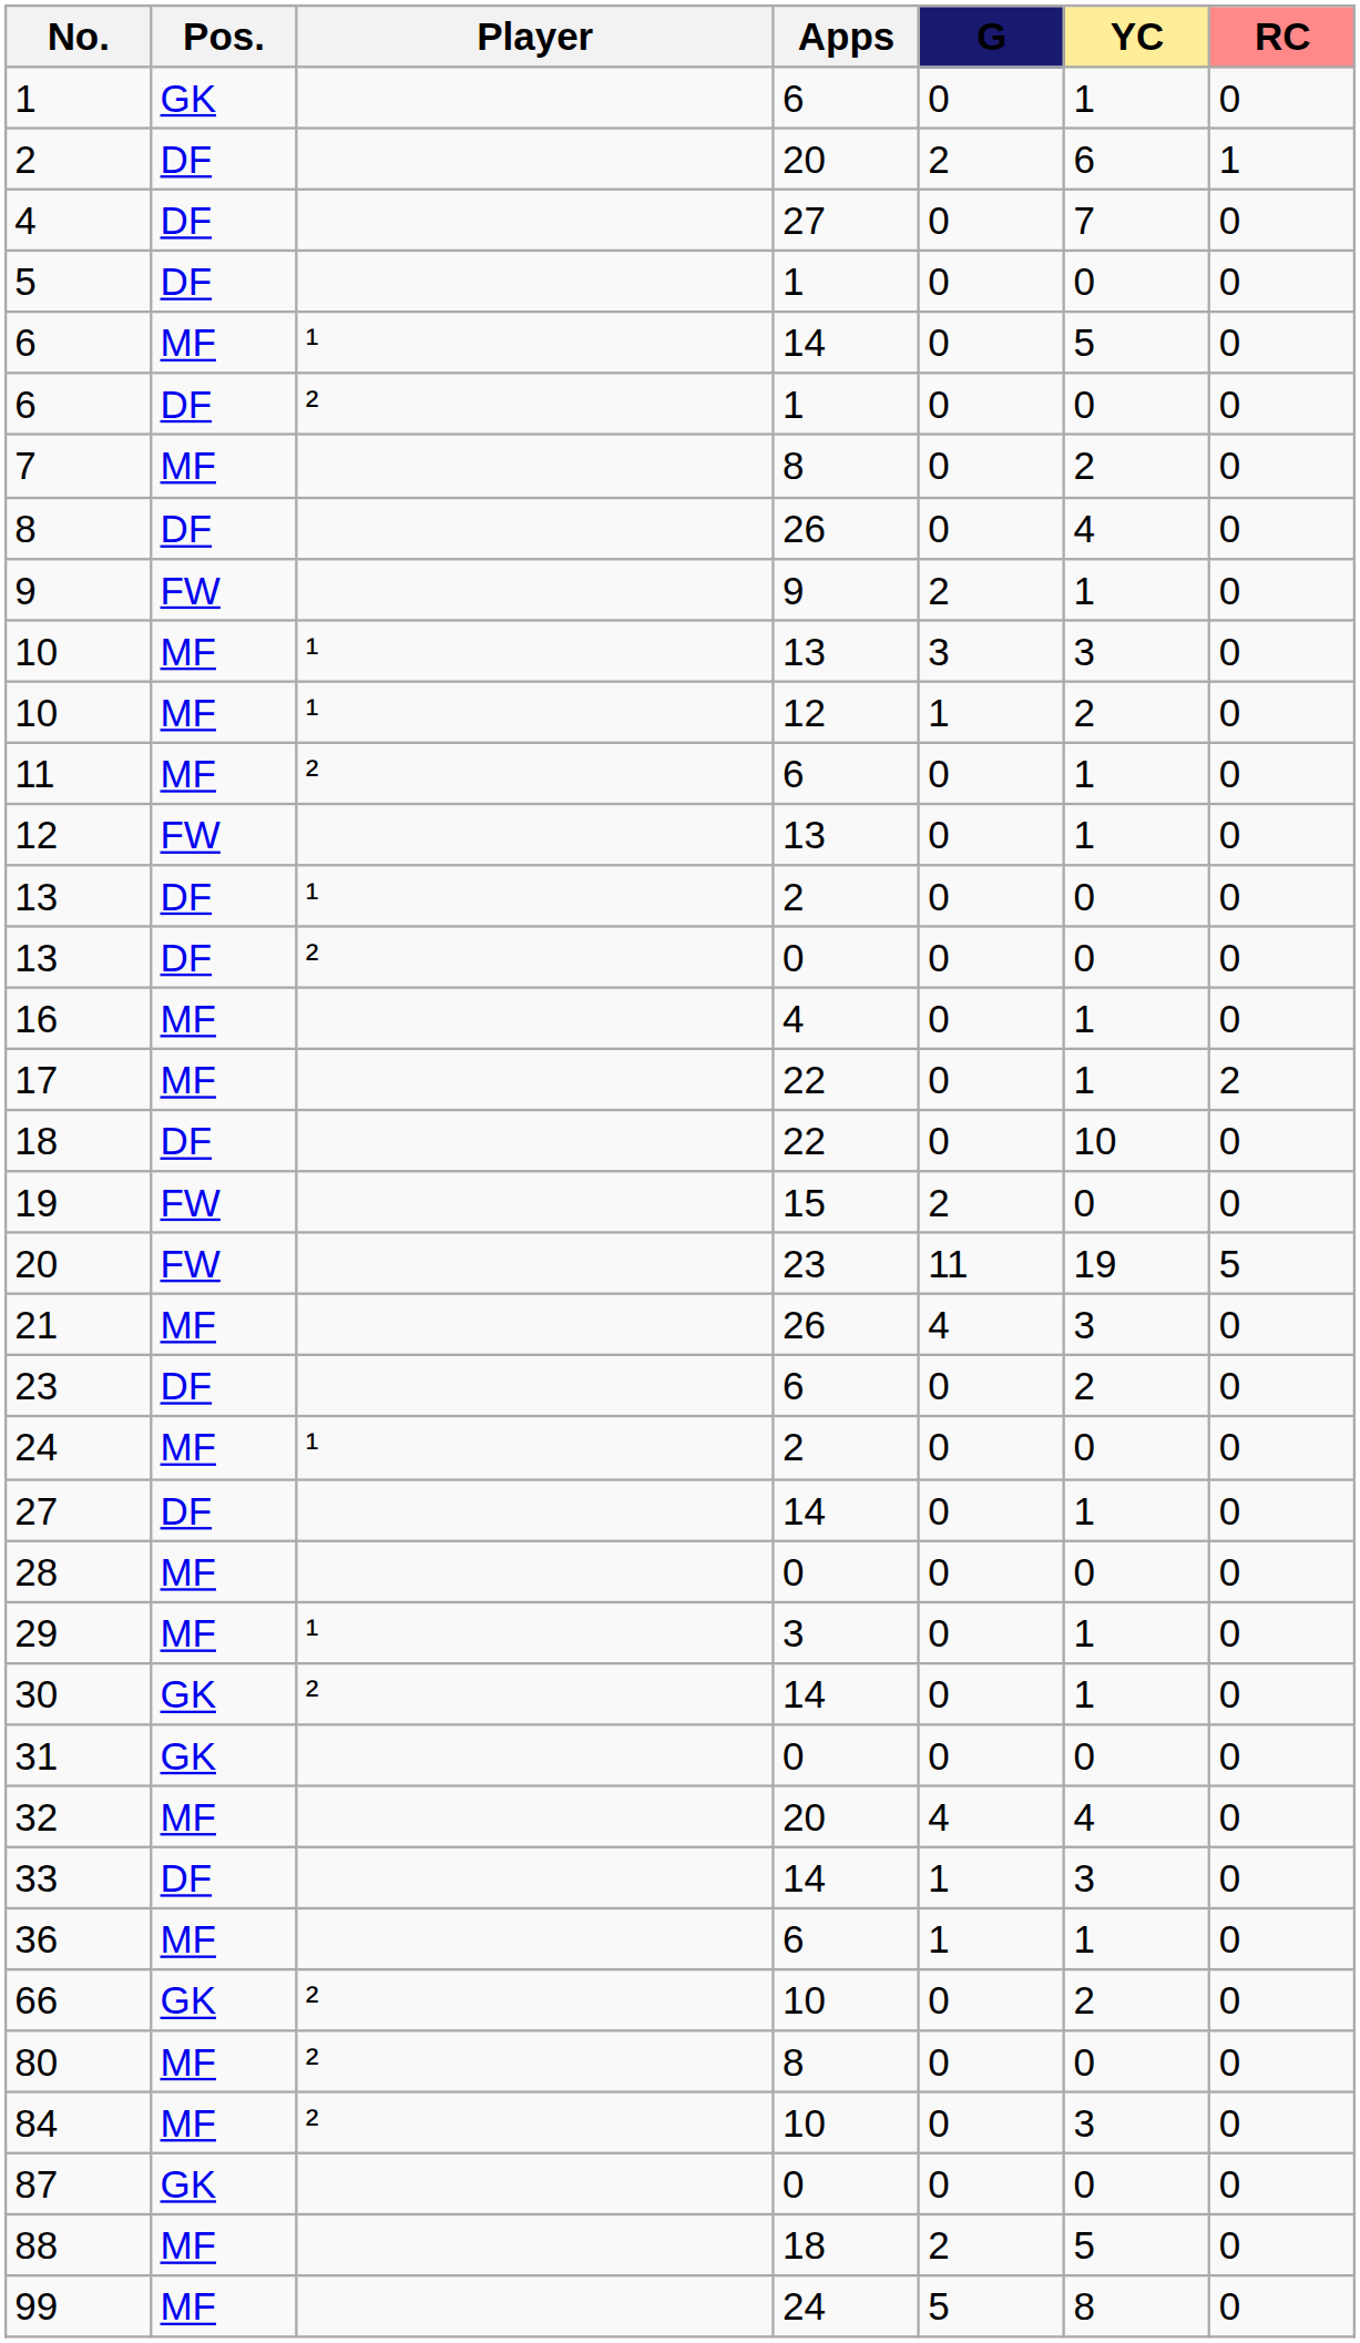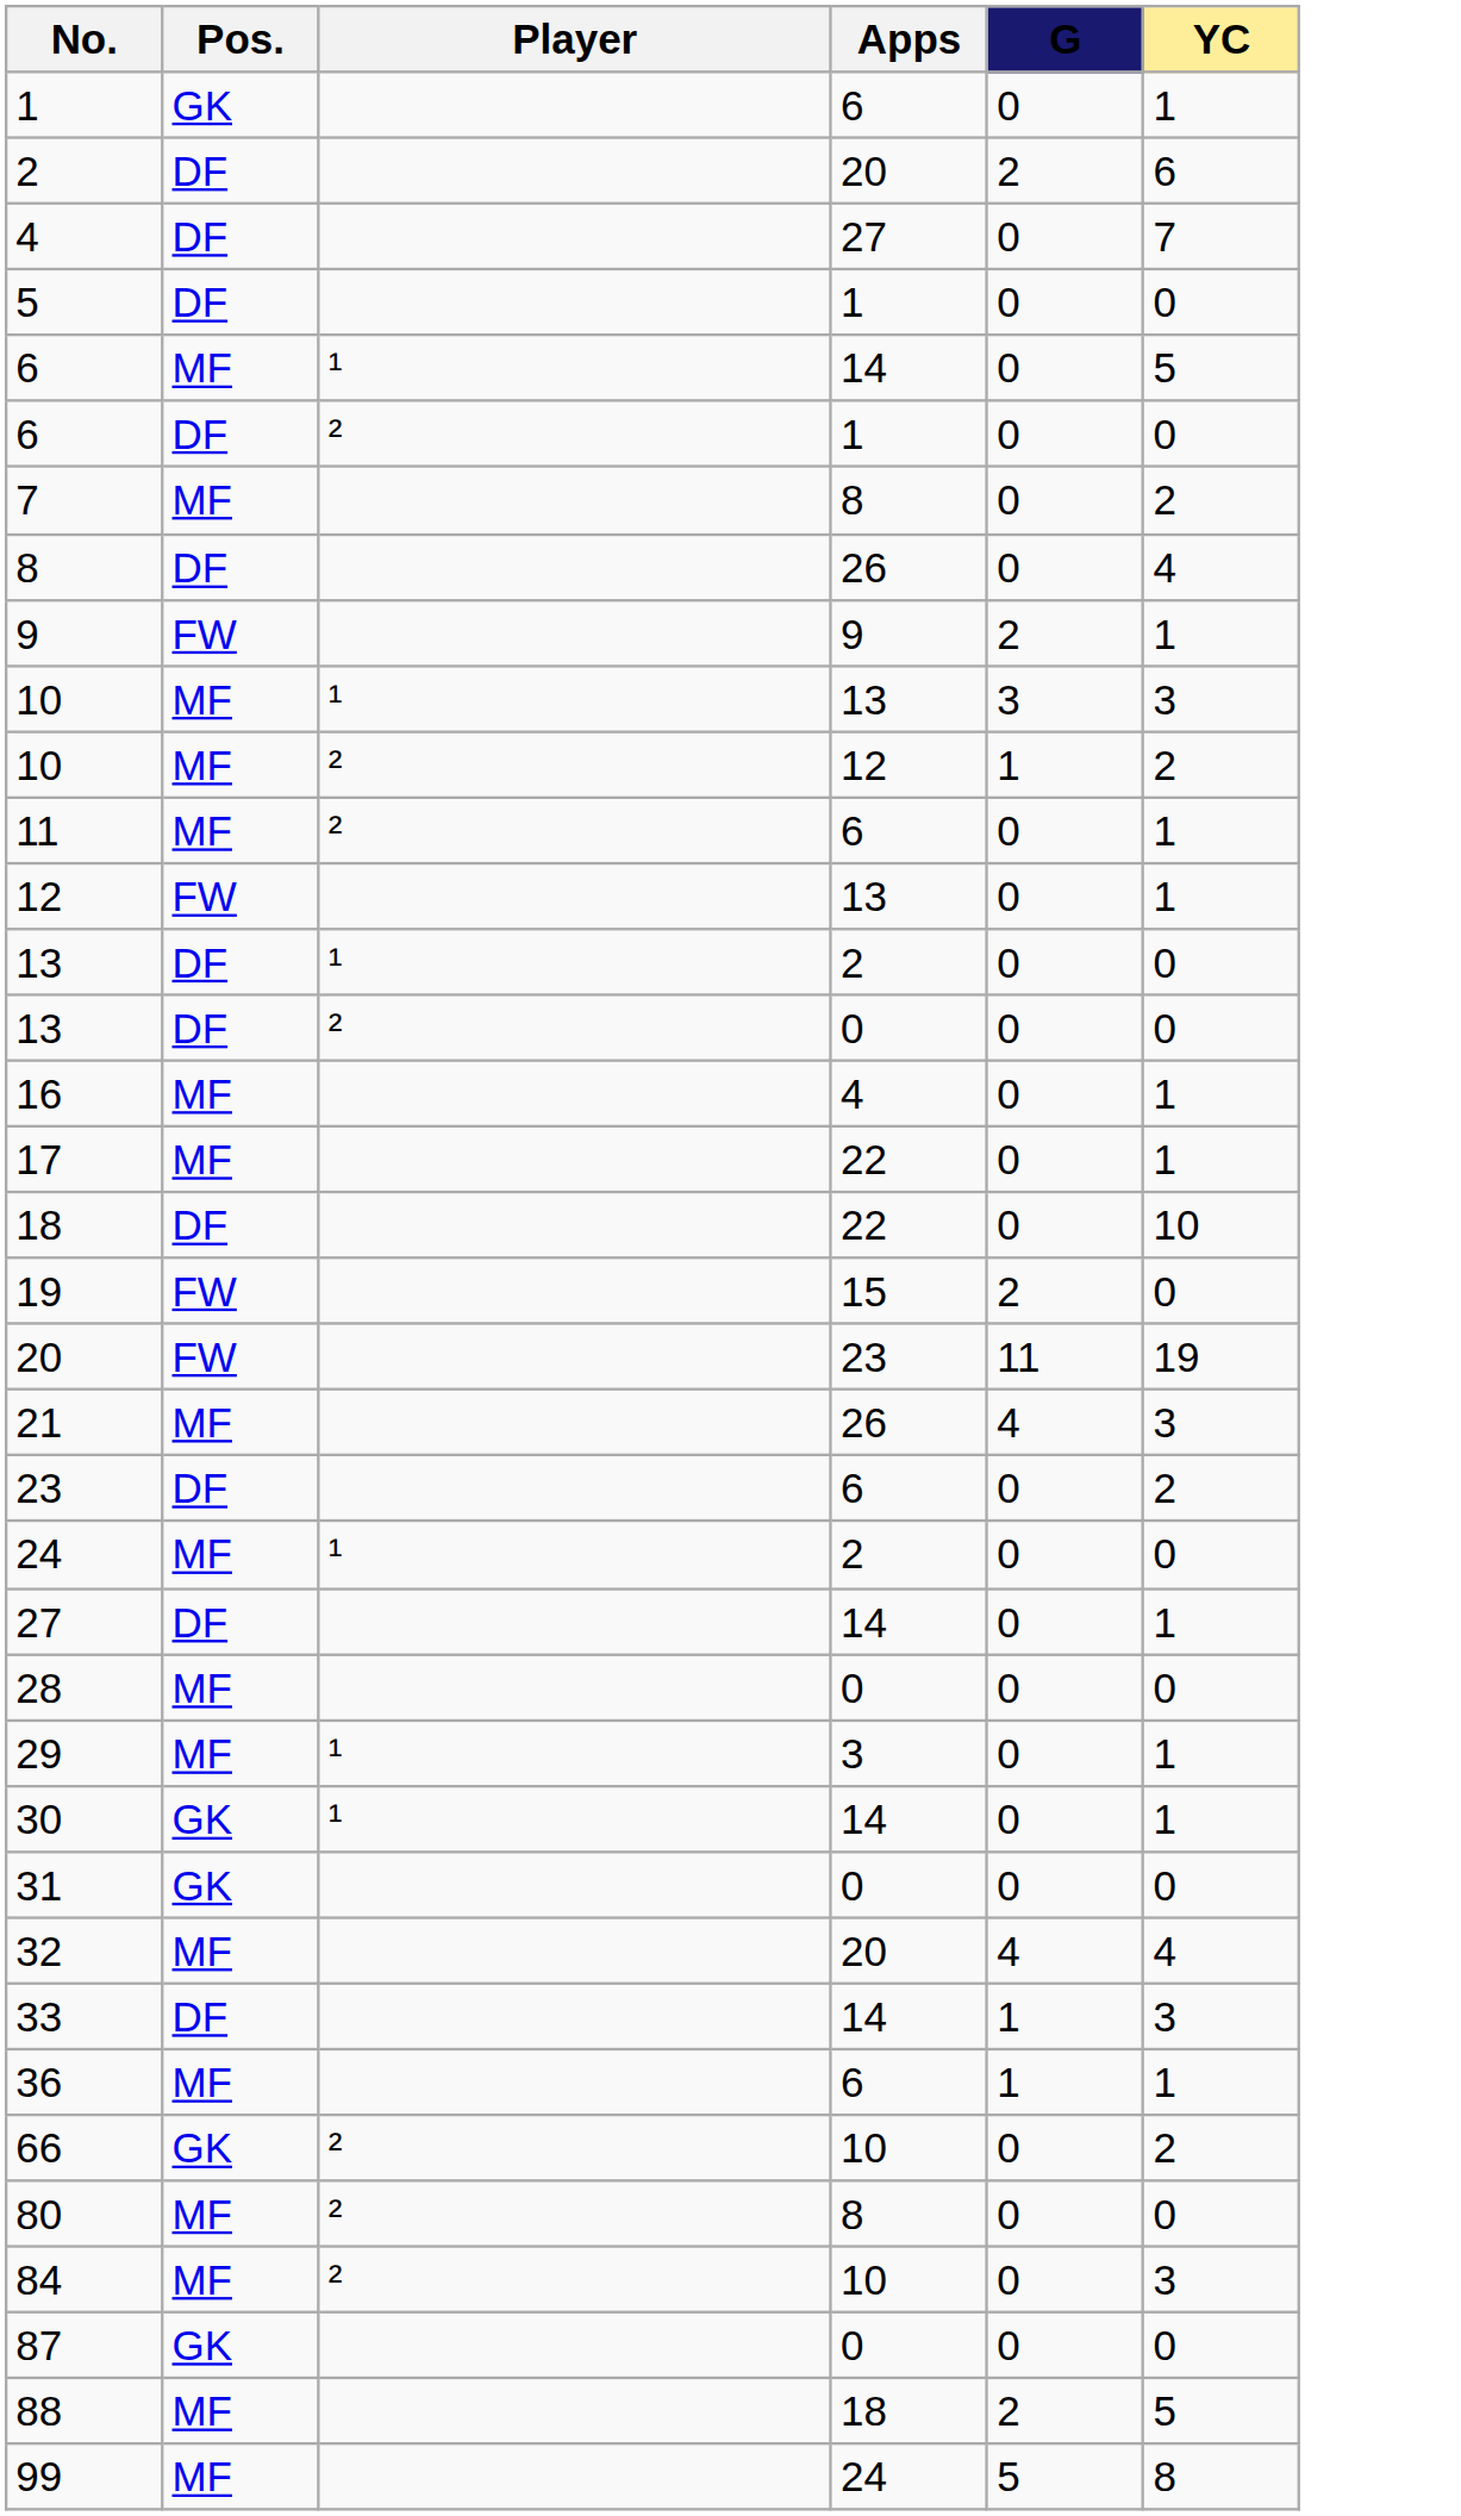 <table class="wikitable sortable" style="font-size: 95%;">
 <tr>
 <th class="sortable" width="50px">No.</th>
 <th width="50px">Pos.</th>
 <th width="180px">Player</th>
 <th width="50px">Apps</th>
 <th width="50px" style="background: #191970"><span> G</span></th>
 <th width="50px" style="background: #FFEE99"> YC</th>
-<th width="50px" style="background: #FF8888"> RC</th>
 </tr>
 <tr>
 <td>1</td>
 <td><a href='#'>GK</a></td>
 <td> </td>
 <td>6</td>
 <td>0</td>
 <td>1</td>
-<td>0</td>
 </tr>
 <tr --->
 <td>2</td>
 <td><a href='#'>DF</a></td>
 <td> </td>
 <td>20</td>
 <td>2</td>
 <td>6</td>
-<td>1</td>
 </tr>
 <tr --->
 <td>4</td>
 <td><a href='#'>DF</a></td>
 <td> </td>
 <td>27</td>
 <td>0</td>
 <td>7</td>
-<td>0</td>
 </tr>
 <tr --->
 <td>5</td>
 <td><a href='#'>DF</a></td>
 <td> </td>
 <td>1</td>
-<td>0</td>
 <td>0</td>
 <td>0</td>
 </tr>
 <tr --->
 <td>6</td>
 <td><a href='#'>MF</a></td>
 <td> ¹</td>
 <td>14</td>
 <td>0</td>
 <td>5</td>
-<td>0</td>
 </tr>
 <tr --->
 <td>6</td>
 <td><a href='#'>DF</a></td>
 <td> ²</td>
 <td>1</td>
-<td>0</td>
 <td>0</td>
 <td>0</td>
 </tr>
 <tr --->
 <td>7</td>
 <td><a href='#'>MF</a></td>
 <td> </td>
 <td>8</td>
 <td>0</td>
 <td>2</td>
-<td>0</td>
 </tr>
 <tr --->
 <td>8</td>
 <td><a href='#'>DF</a></td>
 <td> </td>
 <td>26</td>
 <td>0</td>
 <td>4</td>
-<td>0</td>
 </tr>
 <tr --->
 <td>9</td>
 <td><a href='#'>FW</a></td>
 <td> </td>
 <td>9</td>
 <td>2</td>
 <td>1</td>
-<td>0</td>
 </tr>
 <tr --->
 <td>10</td>
 <td><a href='#'>MF</a></td>
 <td> ¹</td>
 <td>13</td>
 <td>3</td>
 <td>3</td>
-<td>0</td>
 </tr>
 <tr --->
 <td>10</td>
 <td><a href='#'>MF</a></td>
-<td> ¹</td>
+<td> ²</td>
 <td>12</td>
 <td>1</td>
 <td>2</td>
-<td>0</td>
 </tr>
 <tr --->
 <td>11</td>
 <td><a href='#'>MF</a></td>
 <td> ²</td>
 <td>6</td>
 <td>0</td>
 <td>1</td>
-<td>0</td>
 </tr>
 <tr --->
 <td>12</td>
 <td><a href='#'>FW</a></td>
 <td> </td>
 <td>13</td>
 <td>0</td>
 <td>1</td>
-<td>0</td>
 </tr>
 <tr --->
 <td>13</td>
 <td><a href='#'>DF</a></td>
 <td> ¹</td>
 <td>2</td>
 <td>0</td>
 <td>0</td>
-<td>0</td>
 </tr>
 <tr --->
 <td>13</td>
 <td><a href='#'>DF</a></td>
 <td> ²</td>
-<td>0</td>
 <td>0</td>
 <td>0</td>
 <td>0</td>
 </tr>
 <tr --->
 <td>16</td>
 <td><a href='#'>MF</a></td>
 <td> </td>
 <td>4</td>
 <td>0</td>
 <td>1</td>
-<td>0</td>
 </tr>
 <tr --->
 <td>17</td>
 <td><a href='#'>MF</a></td>
 <td> </td>
 <td>22</td>
 <td>0</td>
 <td>1</td>
-<td>2</td>
 </tr>
 <tr --->
 <td>18</td>
 <td><a href='#'>DF</a></td>
 <td> </td>
 <td>22</td>
 <td>0</td>
 <td>10</td>
-<td>0</td>
 </tr>
 <tr --->
 <td>19</td>
 <td><a href='#'>FW</a></td>
 <td> </td>
 <td>15</td>
 <td>2</td>
-<td>0</td>
 <td>0</td>
 </tr>
 <tr --->
 <td>20</td>
 <td><a href='#'>FW</a></td>
 <td> </td>
 <td>23</td>
 <td>11</td>
 <td>19</td>
-<td>5</td>
 </tr>
 <tr --->
 <td>21</td>
 <td><a href='#'>MF</a></td>
 <td> </td>
 <td>26</td>
 <td>4</td>
 <td>3</td>
-<td>0</td>
 </tr>
 <tr --->
 <td>23</td>
 <td><a href='#'>DF</a></td>
 <td> </td>
 <td>6</td>
 <td>0</td>
 <td>2</td>
-<td>0</td>
 </tr>
 <tr --->
 <td>24</td>
 <td><a href='#'>MF</a></td>
 <td> ¹</td>
 <td>2</td>
-<td>0</td>
 <td>0</td>
 <td>0</td>
 </tr>
 <tr --->
 <td>27</td>
 <td><a href='#'>DF</a></td>
 <td> </td>
 <td>14</td>
 <td>0</td>
 <td>1</td>
-<td>0</td>
 </tr>
 <tr --->
 <td>28</td>
 <td><a href='#'>MF</a></td>
 <td> </td>
-<td>0</td>
 <td>0</td>
 <td>0</td>
 <td>0</td>
 </tr>
 <tr --->
 <td>29</td>
 <td><a href='#'>MF</a></td>
 <td> ¹</td>
 <td>3</td>
 <td>0</td>
 <td>1</td>
-<td>0</td>
 </tr>
 <tr --->
 <td>30</td>
 <td><a href='#'>GK</a></td>
-<td> ²</td>
+<td> ¹</td>
 <td>14</td>
 <td>0</td>
 <td>1</td>
-<td>0</td>
 </tr>
 <tr --->
 <td>31</td>
 <td><a href='#'>GK</a></td>
 <td> </td>
-<td>0</td>
 <td>0</td>
 <td>0</td>
 <td>0</td>
 </tr>
 <tr --->
 <td>32</td>
 <td><a href='#'>MF</a></td>
 <td> </td>
 <td>20</td>
 <td>4</td>
 <td>4</td>
-<td>0</td>
 </tr>
 <tr --->
 <td>33</td>
 <td><a href='#'>DF</a></td>
 <td> </td>
 <td>14</td>
 <td>1</td>
 <td>3</td>
-<td>0</td>
 </tr>
 <tr --->
 <td>36</td>
 <td><a href='#'>MF</a></td>
 <td> </td>
 <td>6</td>
 <td>1</td>
 <td>1</td>
-<td>0</td>
 </tr>
 <tr --->
 <td>66</td>
 <td><a href='#'>GK</a></td>
 <td> ²</td>
 <td>10</td>
 <td>0</td>
 <td>2</td>
-<td>0</td>
 </tr>
 <tr --->
 <td>80</td>
 <td><a href='#'>MF</a></td>
 <td> ²</td>
 <td>8</td>
-<td>0</td>
 <td>0</td>
 <td>0</td>
 </tr>
 <tr --->
 <td>84</td>
 <td><a href='#'>MF</a></td>
 <td> ²</td>
 <td>10</td>
 <td>0</td>
 <td>3</td>
-<td>0</td>
 </tr>
 <tr --->
 <td>87</td>
 <td><a href='#'>GK</a></td>
 <td> </td>
-<td>0</td>
 <td>0</td>
 <td>0</td>
 <td>0</td>
 </tr>
 <tr --->
 <td>88</td>
 <td><a href='#'>MF</a></td>
 <td> </td>
 <td>18</td>
 <td>2</td>
 <td>5</td>
-<td>0</td>
 </tr>
 <tr --->
 <td>99</td>
 <td><a href='#'>MF</a></td>
 <td> </td>
 <td>24</td>
 <td>5</td>
 <td>8</td>
-<td>0</td>
 </tr>
 </table>
